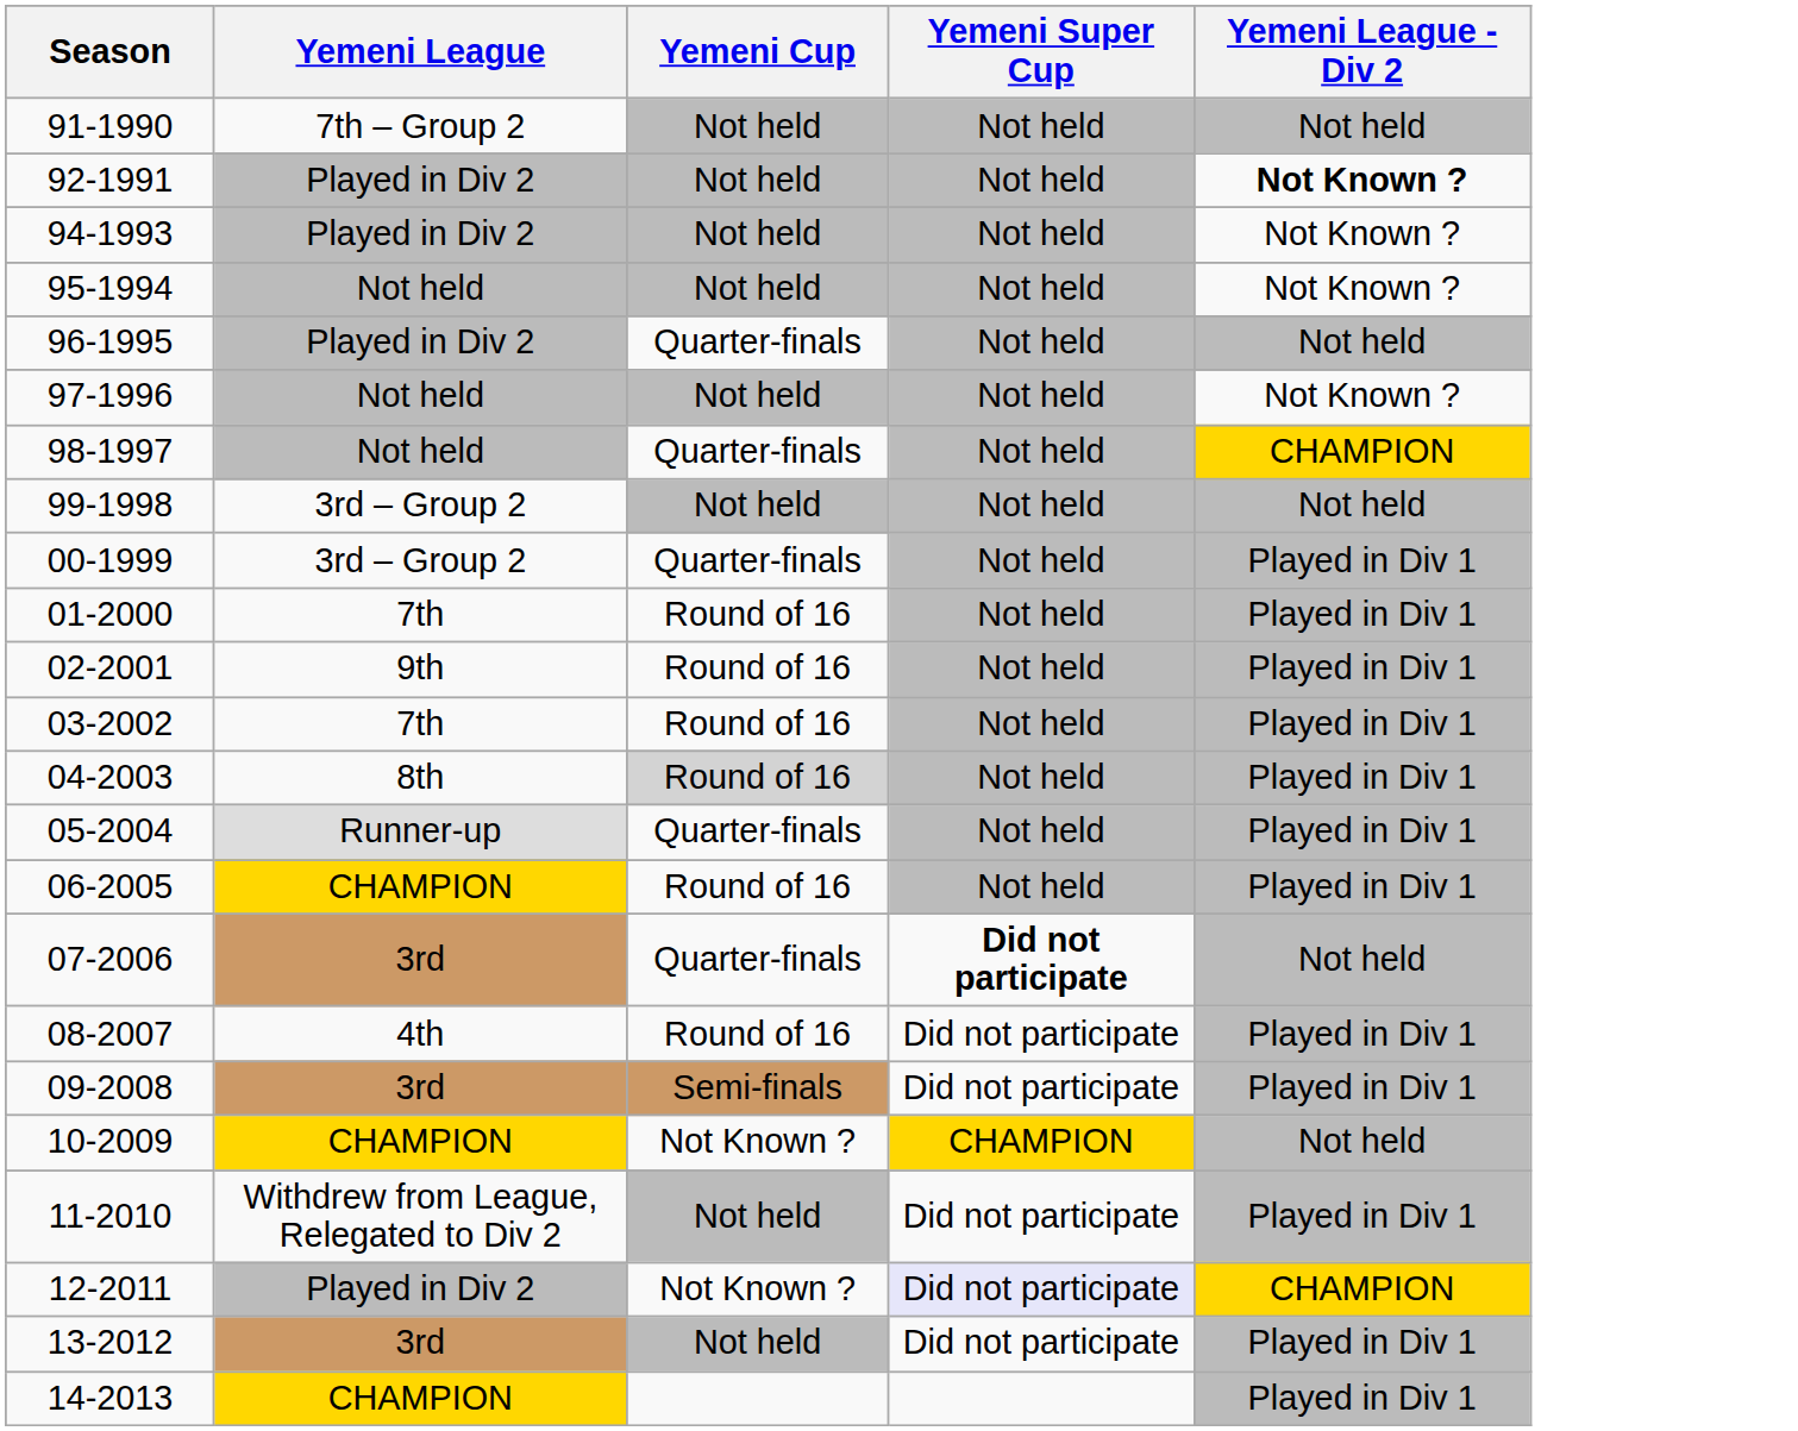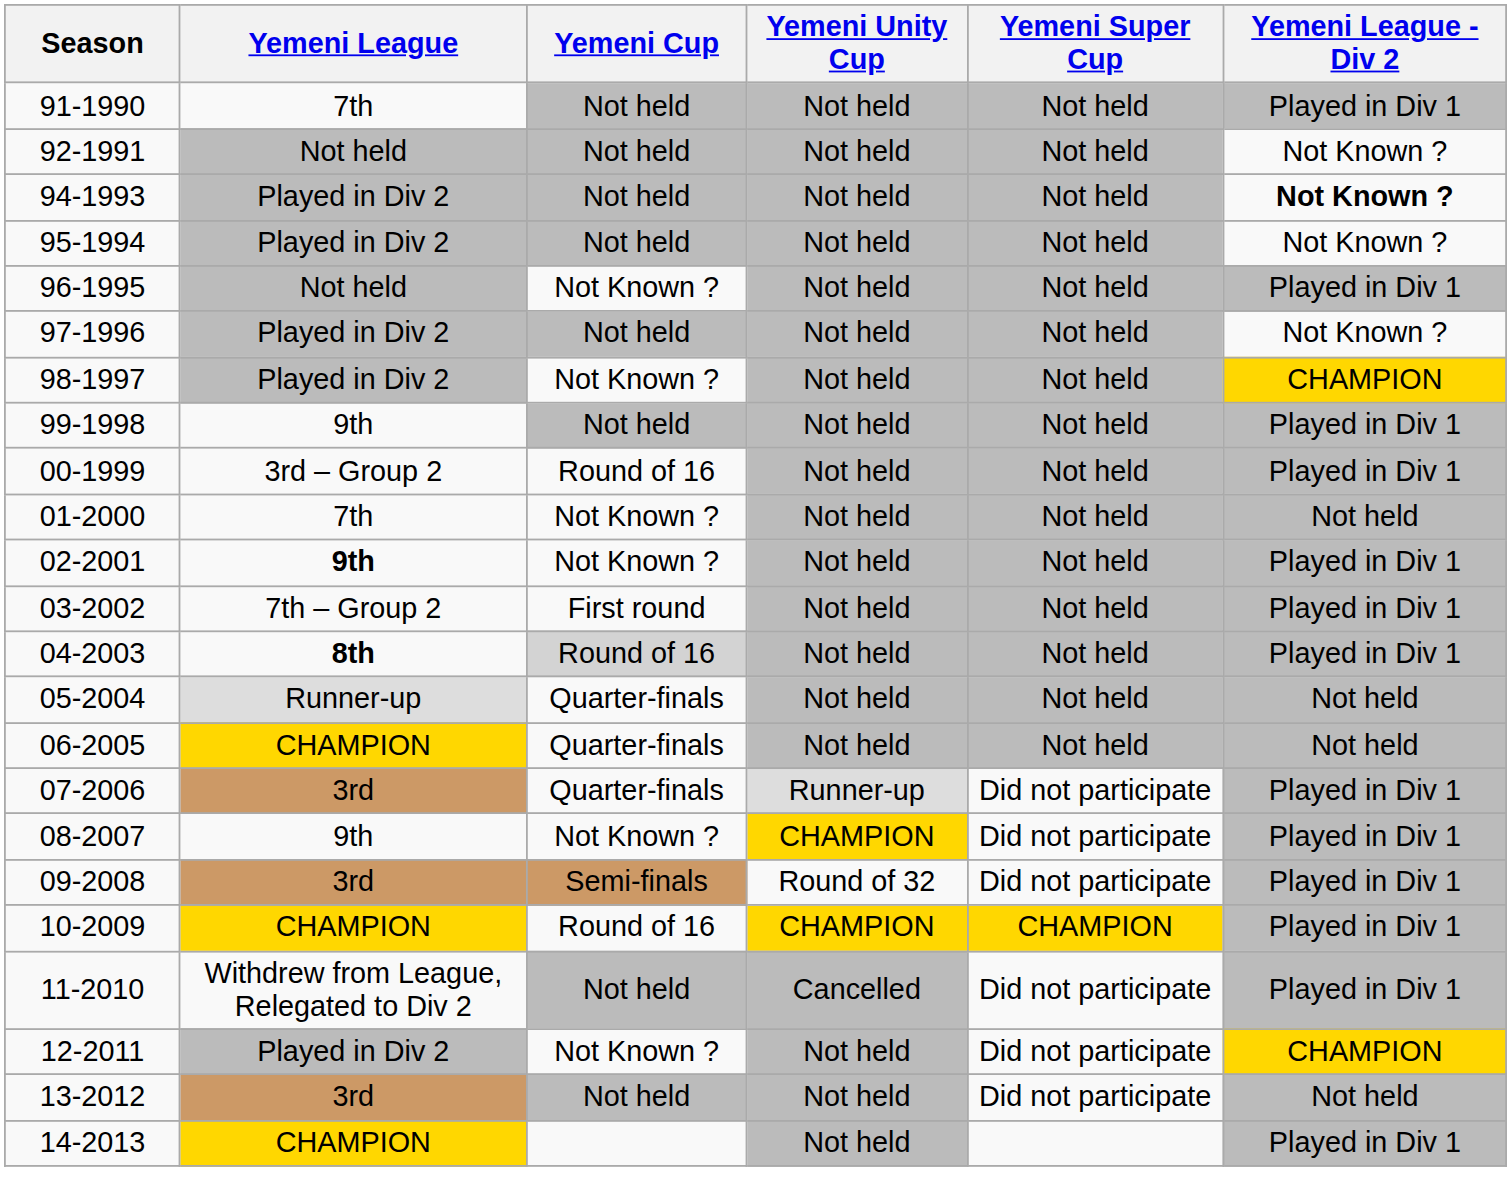 <table class="wikitable" style="text-align:center;">
 <tr>
 <th width=90>Season</th>
 <th width=185><a href='#'>Yemeni League</a></th>
 <th width=115><a href='#'>Yemeni Cup</a></th>
+<th width=115><a href='#'>Yemeni Unity Cup</a></th>
 <th width=135><a href='#'>Yemeni Super Cup</a></th>
 <th width=150><a href='#'>Yemeni League - Div 2</a></th>
 </tr>
 <tr>
 <td>91-1990</td>
-<td>7th – Group 2</td>
+<td>7th</td>
 <td bgcolor="#bbbbbb">Not held</td>
 <td bgcolor="#bbbbbb">Not held</td>
 <td bgcolor="#bbbbbb">Not held</td>
+<td bgcolor="#bbbbbb">Played in Div 1</td>
 </tr>
 <tr>
 <td>92-1991</td>
-<td bgcolor="#bbbbbb">Played in Div 2</td>
 <td bgcolor="#bbbbbb">Not held</td>
 <td bgcolor="#bbbbbb">Not held</td>
-<td><strong>Not Known ?</strong></td>
+<td bgcolor="#bbbbbb">Not held</td>
+<td bgcolor="#bbbbbb">Not held</td>
+<td>Not Known ?</td>
 </tr>
 <tr>
 <td>94-1993</td>
 <td bgcolor="#bbbbbb">Played in Div 2</td>
 <td bgcolor="#bbbbbb">Not held</td>
 <td bgcolor="#bbbbbb">Not held</td>
-<td>Not Known ?</td>
+<td bgcolor="#bbbbbb">Not held</td>
+<td><strong>Not Known ?</strong></td>
 </tr>
 <tr>
 <td>95-1994</td>
+<td bgcolor="#bbbbbb">Played in Div 2</td>
 <td bgcolor="#bbbbbb">Not held</td>
 <td bgcolor="#bbbbbb">Not held</td>
 <td bgcolor="#bbbbbb">Not held</td>
 <td>Not Known ?</td>
 </tr>
 <tr>
 <td>96-1995</td>
-<td bgcolor="#bbbbbb">Played in Div 2</td>
-<td>Quarter-finals</td>
+<td bgcolor="#bbbbbb">Not held</td>
+<td>Not Known ?</td>
 <td bgcolor="#bbbbbb">Not held</td>
 <td bgcolor="#bbbbbb">Not held</td>
+<td bgcolor="#bbbbbb">Played in Div 1</td>
 </tr>
 <tr>
 <td>97-1996</td>
+<td bgcolor="#bbbbbb">Played in Div 2</td>
 <td bgcolor="#bbbbbb">Not held</td>
 <td bgcolor="#bbbbbb">Not held</td>
 <td bgcolor="#bbbbbb">Not held</td>
 <td>Not Known ?</td>
 </tr>
 <tr>
 <td>98-1997</td>
+<td bgcolor="#bbbbbb">Played in Div 2</td>
+<td>Not Known ?</td>
 <td bgcolor="#bbbbbb">Not held</td>
-<td>Quarter-finals</td>
 <td bgcolor="#bbbbbb">Not held</td>
 <td bgcolor=gold>CHAMPION</td>
 </tr>
 <tr>
 <td>99-1998</td>
-<td>3rd – Group 2</td>
+<td>9th</td>
 <td bgcolor="#bbbbbb">Not held</td>
 <td bgcolor="#bbbbbb">Not held</td>
 <td bgcolor="#bbbbbb">Not held</td>
+<td bgcolor="#bbbbbb">Played in Div 1</td>
 </tr>
 <tr>
 <td>00-1999</td>
 <td>3rd – Group 2</td>
-<td>Quarter-finals</td>
+<td>Round of 16</td>
+<td bgcolor="#bbbbbb">Not held</td>
 <td bgcolor="#bbbbbb">Not held</td>
 <td bgcolor="#bbbbbb">Played in Div 1</td>
 </tr>
 <tr>
 <td>01-2000</td>
 <td>7th</td>
-<td>Round of 16</td>
+<td>Not Known ?</td>
 <td bgcolor="#bbbbbb">Not held</td>
-<td bgcolor="#bbbbbb">Played in Div 1</td>
+<td bgcolor="#bbbbbb">Not held</td>
+<td bgcolor="#bbbbbb">Not held</td>
 </tr>
 <tr>
 <td>02-2001</td>
-<td>9th</td>
-<td>Round of 16</td>
+<td><strong>9th</strong></td>
+<td>Not Known ?</td>
+<td bgcolor="#bbbbbb">Not held</td>
 <td bgcolor="#bbbbbb">Not held</td>
 <td bgcolor="#bbbbbb">Played in Div 1</td>
 </tr>
 <tr>
 <td>03-2002</td>
-<td>7th</td>
-<td>Round of 16</td>
+<td>7th – Group 2</td>
+<td>First round</td>
+<td bgcolor="#bbbbbb">Not held</td>
 <td bgcolor="#bbbbbb">Not held</td>
 <td bgcolor="#bbbbbb">Played in Div 1</td>
 </tr>
 <tr>
 <td>04-2003</td>
-<td>8th</td>
+<td><strong>8th</strong></td>
 <td style="background: lightgrey;">Round of 16</td>
+<td bgcolor="#bbbbbb">Not held</td>
 <td bgcolor="#bbbbbb">Not held</td>
 <td bgcolor="#bbbbbb">Played in Div 1</td>
 </tr>
 <tr>
 <td>05-2004</td>
 <td bgcolor="#dddddd">Runner-up</td>
 <td>Quarter-finals</td>
 <td bgcolor="#bbbbbb">Not held</td>
-<td bgcolor="#bbbbbb">Played in Div 1</td>
+<td bgcolor="#bbbbbb">Not held</td>
+<td bgcolor="#bbbbbb">Not held</td>
 </tr>
 <tr>
 <td>06-2005</td>
 <td bgcolor=gold>CHAMPION</td>
-<td>Round of 16</td>
+<td>Quarter-finals</td>
 <td bgcolor="#bbbbbb">Not held</td>
-<td bgcolor="#bbbbbb">Played in Div 1</td>
+<td bgcolor="#bbbbbb">Not held</td>
+<td bgcolor="#bbbbbb">Not held</td>
 </tr>
 <tr>
 <td>07-2006</td>
 <td bgcolor="#cc9966">3rd</td>
 <td>Quarter-finals</td>
-<td><strong>Did not participate</strong></td>
-<td bgcolor="#bbbbbb">Not held</td>
+<td bgcolor="#dddddd">Runner-up</td>
+<td>Did not participate</td>
+<td bgcolor="#bbbbbb">Played in Div 1</td>
 </tr>
 <tr>
 <td>08-2007</td>
-<td>4th</td>
-<td>Round of 16</td>
+<td>9th</td>
+<td>Not Known ?</td>
+<td bgcolor=gold>CHAMPION</td>
 <td>Did not participate</td>
 <td bgcolor="#bbbbbb">Played in Div 1</td>
 </tr>
 <tr>
 <td>09-2008</td>
 <td bgcolor="#cc9966">3rd</td>
 <td bgcolor="#cc9966">Semi-finals</td>
+<td>Round of 32</td>
 <td>Did not participate</td>
 <td bgcolor="#bbbbbb">Played in Div 1</td>
 </tr>
 <tr>
 <td>10-2009</td>
 <td bgcolor=gold>CHAMPION</td>
-<td>Not Known ?</td>
+<td>Round of 16</td>
 <td bgcolor=gold>CHAMPION</td>
-<td bgcolor="#bbbbbb">Not held</td>
+<td bgcolor=gold>CHAMPION</td>
+<td bgcolor="#bbbbbb">Played in Div 1</td>
 </tr>
 <tr>
 <td>11-2010</td>
 <td>Withdrew from League, Relegated to Div 2</td>
 <td bgcolor="#bbbbbb">Not held</td>
+<td bgcolor="#bbbbbb">Cancelled</td>
 <td>Did not participate</td>
 <td bgcolor="#bbbbbb">Played in Div 1</td>
 </tr>
 <tr>
 <td>12-2011</td>
 <td bgcolor="#bbbbbb">Played in Div 2</td>
 <td>Not Known ?</td>
-<td style="background: lavender;">Did not participate</td>
+<td bgcolor="#bbbbbb">Not held</td>
+<td>Did not participate</td>
 <td bgcolor=gold>CHAMPION</td>
 </tr>
 <tr>
 <td>13-2012</td>
 <td bgcolor="#cc9966">3rd</td>
 <td bgcolor="#bbbbbb">Not held</td>
+<td bgcolor="#bbbbbb">Not held</td>
 <td>Did not participate</td>
-<td bgcolor="#bbbbbb">Played in Div 1</td>
+<td bgcolor="#bbbbbb">Not held</td>
 </tr>
 <tr>
 <td>14-2013</td>
 <td bgcolor=gold>CHAMPION</td>
 <td></td>
+<td bgcolor="#bbbbbb">Not held</td>
 <td></td>
 <td bgcolor="#bbbbbb">Played in Div 1</td>
 </tr>
 </table>
